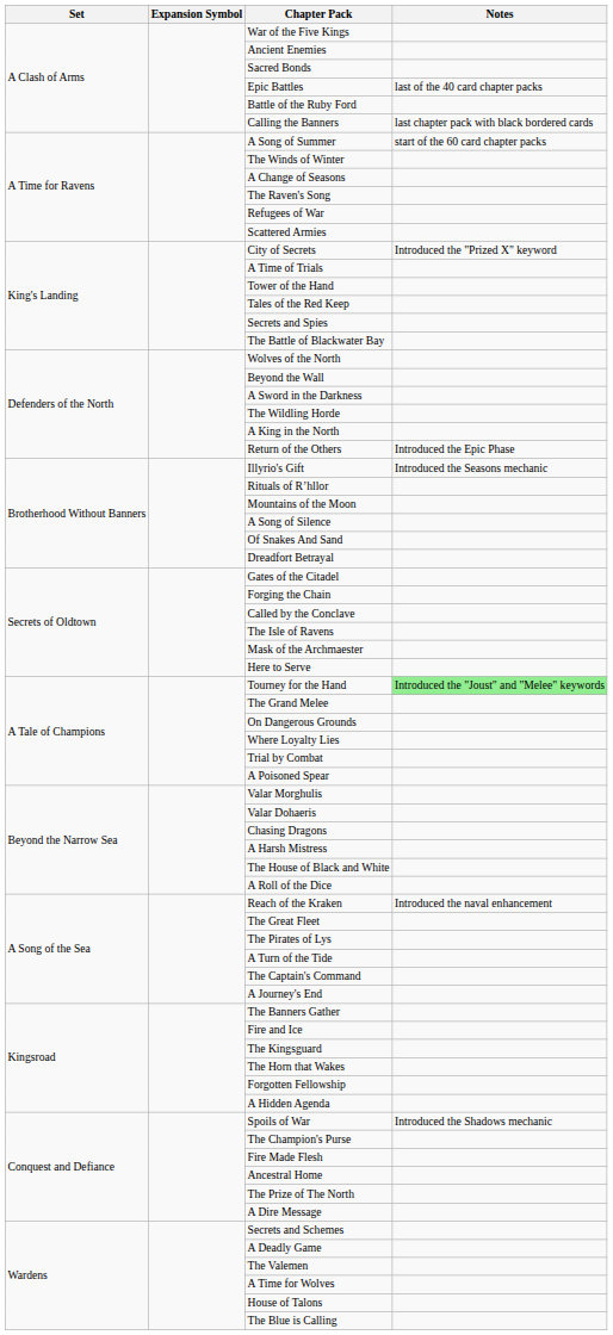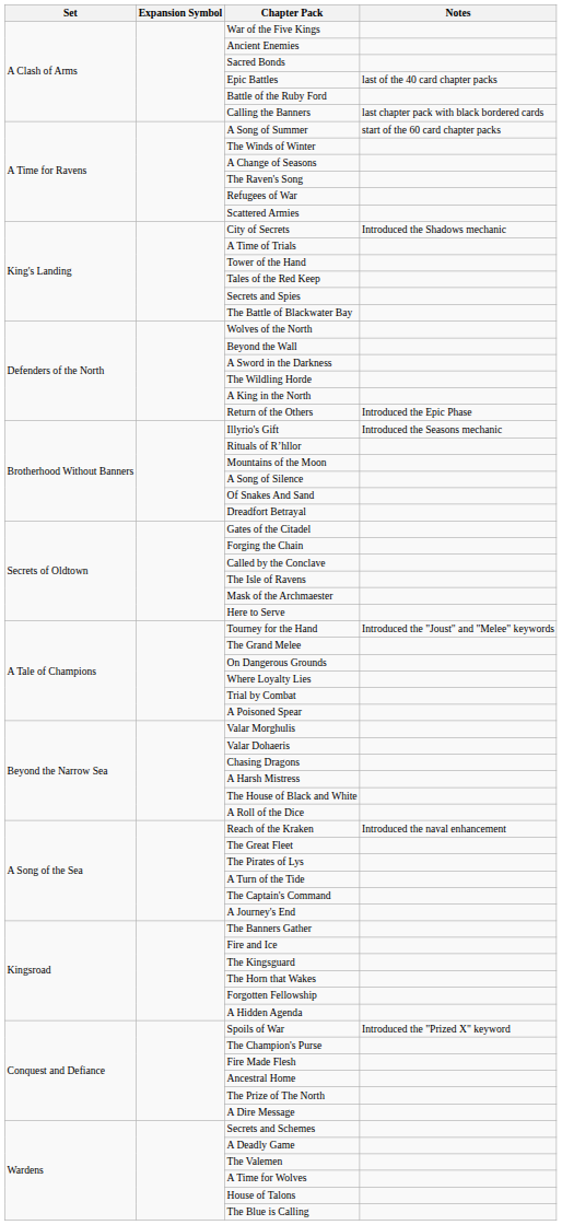 <table class="wikitable">
 <tr>
 <th>Set</th>
 <th>Expansion Symbol</th>
 <th>Chapter Pack</th>
 <th>Notes</th>
 </tr>
 <tr>
 <td rowspan="6">A Clash of Arms</td>
 <td rowspan="6"></td>
 <td>War of the Five Kings</td>
 <td></td>
 </tr>
 <tr>
 <td>Ancient Enemies</td>
 <td></td>
 </tr>
 <tr>
 <td>Sacred Bonds</td>
 <td></td>
 </tr>
 <tr>
 <td>Epic Battles</td>
 <td>last of the 40 card chapter packs</td>
 </tr>
 <tr>
 <td>Battle of the Ruby Ford</td>
 <td></td>
 </tr>
 <tr>
 <td>Calling the Banners</td>
 <td>last chapter pack with black bordered cards</td>
 </tr>
 <tr>
 <td rowspan="6">A Time for Ravens</td>
 <td rowspan="6"></td>
 <td>A Song of Summer</td>
 <td>start of the 60 card chapter packs</td>
 </tr>
 <tr>
 <td>The Winds of Winter</td>
 <td></td>
 </tr>
 <tr>
 <td>A Change of Seasons</td>
 <td></td>
 </tr>
 <tr>
 <td>The Raven's Song</td>
 <td></td>
 </tr>
 <tr>
 <td>Refugees of War</td>
 <td></td>
 </tr>
 <tr>
 <td>Scattered Armies</td>
 <td></td>
 </tr>
 <tr>
 <td rowspan="6">King's Landing</td>
 <td rowspan="6"></td>
 <td>City of Secrets</td>
-<td>Introduced the "Prized X" keyword</td>
+<td>Introduced the Shadows mechanic</td>
 </tr>
 <tr>
 <td>A Time of Trials</td>
 <td></td>
 </tr>
 <tr>
 <td>Tower of the Hand</td>
 <td></td>
 </tr>
 <tr>
 <td>Tales of the Red Keep</td>
 <td></td>
 </tr>
 <tr>
 <td>Secrets and Spies</td>
 <td></td>
 </tr>
 <tr>
 <td>The Battle of Blackwater Bay</td>
 <td></td>
 </tr>
 <tr>
 <td rowspan="6">Defenders of the North</td>
 <td rowspan="6"></td>
 <td>Wolves of the North</td>
 <td></td>
 </tr>
 <tr>
 <td>Beyond the Wall</td>
 <td></td>
 </tr>
 <tr>
 <td>A Sword in the Darkness</td>
 <td></td>
 </tr>
 <tr>
 <td>The Wildling Horde</td>
 <td></td>
 </tr>
 <tr>
 <td>A King in the North</td>
 <td></td>
 </tr>
 <tr>
 <td>Return of the Others</td>
 <td>Introduced the Epic Phase</td>
 </tr>
 <tr>
 <td rowspan="6">Brotherhood Without Banners</td>
 <td rowspan="6"></td>
 <td>Illyrio's Gift</td>
 <td>Introduced the Seasons mechanic</td>
 </tr>
 <tr>
 <td>Rituals of R’hllor</td>
 <td></td>
 </tr>
 <tr>
 <td>Mountains of the Moon</td>
 <td></td>
 </tr>
 <tr>
 <td>A Song of Silence</td>
 <td></td>
 </tr>
 <tr>
 <td>Of Snakes And Sand</td>
 <td></td>
 </tr>
 <tr>
 <td>Dreadfort Betrayal</td>
 <td></td>
 </tr>
 <tr>
 <td rowspan="6">Secrets of Oldtown</td>
 <td rowspan="6"></td>
 <td>Gates of the Citadel</td>
 <td></td>
 </tr>
 <tr>
 <td>Forging the Chain</td>
 <td></td>
 </tr>
 <tr>
 <td>Called by the Conclave</td>
 <td></td>
 </tr>
 <tr>
 <td>The Isle of Ravens</td>
 <td></td>
 </tr>
 <tr>
 <td>Mask of the Archmaester</td>
 <td></td>
 </tr>
 <tr>
 <td>Here to Serve</td>
 <td></td>
 </tr>
 <tr>
 <td rowspan="6">A Tale of Champions</td>
 <td rowspan="6"></td>
 <td>Tourney for the Hand</td>
-<td style="background: lightgreen;">Introduced the "Joust" and "Melee" keywords</td>
+<td>Introduced the "Joust" and "Melee" keywords</td>
 </tr>
 <tr>
 <td>The Grand Melee</td>
 <td></td>
 </tr>
 <tr>
 <td>On Dangerous Grounds</td>
 <td></td>
 </tr>
 <tr>
 <td>Where Loyalty Lies</td>
 <td></td>
 </tr>
 <tr>
 <td>Trial by Combat</td>
 <td></td>
 </tr>
 <tr>
 <td>A Poisoned Spear</td>
 <td></td>
 </tr>
 <tr>
 <td rowspan="6">Beyond the Narrow Sea</td>
 <td rowspan="6"></td>
 <td>Valar Morghulis</td>
 <td></td>
 </tr>
 <tr>
 <td>Valar Dohaeris</td>
 <td></td>
 </tr>
 <tr>
 <td>Chasing Dragons</td>
 <td></td>
 </tr>
 <tr>
 <td>A Harsh Mistress</td>
 <td></td>
 </tr>
 <tr>
 <td>The House of Black and White</td>
 <td></td>
 </tr>
 <tr>
 <td>A Roll of the Dice</td>
 <td></td>
 </tr>
 <tr>
 <td rowspan="6">A Song of the Sea</td>
 <td rowspan="6"></td>
 <td>Reach of the Kraken</td>
 <td>Introduced the naval enhancement</td>
 </tr>
 <tr>
 <td>The Great Fleet</td>
 <td></td>
 </tr>
 <tr>
 <td>The Pirates of Lys</td>
 <td></td>
 </tr>
 <tr>
 <td>A Turn of the Tide</td>
 <td></td>
 </tr>
 <tr>
 <td>The Captain's Command</td>
 <td></td>
 </tr>
 <tr>
 <td>A Journey's End</td>
 <td></td>
 </tr>
 <tr>
 <td rowspan="6">Kingsroad</td>
 <td rowspan="6"></td>
 <td>The Banners Gather</td>
 <td></td>
 </tr>
 <tr>
 <td>Fire and Ice</td>
 <td></td>
 </tr>
 <tr>
 <td>The Kingsguard</td>
 <td></td>
 </tr>
 <tr>
 <td>The Horn that Wakes</td>
 <td></td>
 </tr>
 <tr>
 <td>Forgotten Fellowship</td>
 <td></td>
 </tr>
 <tr>
 <td>A Hidden Agenda</td>
 <td></td>
 </tr>
 <tr>
 <td rowspan="6">Conquest and Defiance</td>
 <td rowspan="6"></td>
 <td>Spoils of War</td>
-<td>Introduced the Shadows mechanic</td>
+<td>Introduced the "Prized X" keyword</td>
 </tr>
 <tr>
 <td>The Champion's Purse</td>
 <td></td>
 </tr>
 <tr>
 <td>Fire Made Flesh</td>
 <td></td>
 </tr>
 <tr>
 <td>Ancestral Home</td>
 <td></td>
 </tr>
 <tr>
 <td>The Prize of The North</td>
 <td></td>
 </tr>
 <tr>
 <td>A Dire Message</td>
 <td></td>
 </tr>
 <tr>
 <td rowspan="6">Wardens</td>
 <td rowspan="6"></td>
 <td>Secrets and Schemes</td>
 <td></td>
 </tr>
 <tr>
 <td>A Deadly Game</td>
 <td></td>
 </tr>
 <tr>
 <td>The Valemen</td>
 <td></td>
 </tr>
 <tr>
 <td>A Time for Wolves</td>
 <td></td>
 </tr>
 <tr>
 <td>House of Talons</td>
 <td></td>
 </tr>
 <tr>
 <td>The Blue is Calling</td>
 <td></td>
 </tr>
 </table>
